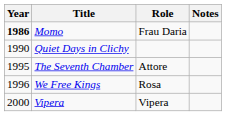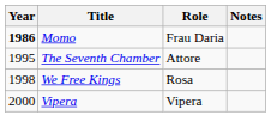 <table class="wikitable sortable">
 <tr>
 <th>Year</th>
 <th>Title</th>
 <th>Role</th>
 <th class="unsortable">Notes</th>
 </tr>
 <tr>
 <td><strong>1986</strong></td>
 <td><em><a href='#'>Momo</a></em></td>
 <td>Frau Daria</td>
 <td></td>
 </tr>
 <tr>
-<td>1990</td>
-<td><em><a href='#'>Quiet Days in Clichy</a></em></td>
-<td></td>
-<td></td>
-</tr>
-<tr>
 <td>1995</td>
 <td><em><a href='#'>The Seventh Chamber</a></em></td>
 <td>Attore</td>
 <td></td>
 </tr>
 <tr>
-<td>1996</td>
+<td>1998</td>
 <td><em><a href='#'>We Free Kings</a></em></td>
 <td>Rosa</td>
 <td></td>
 </tr>
 <tr>
 <td>2000</td>
 <td><em><a href='#'>Vipera</a></em></td>
 <td>Vipera</td>
 <td></td>
 </tr>
 </table>
